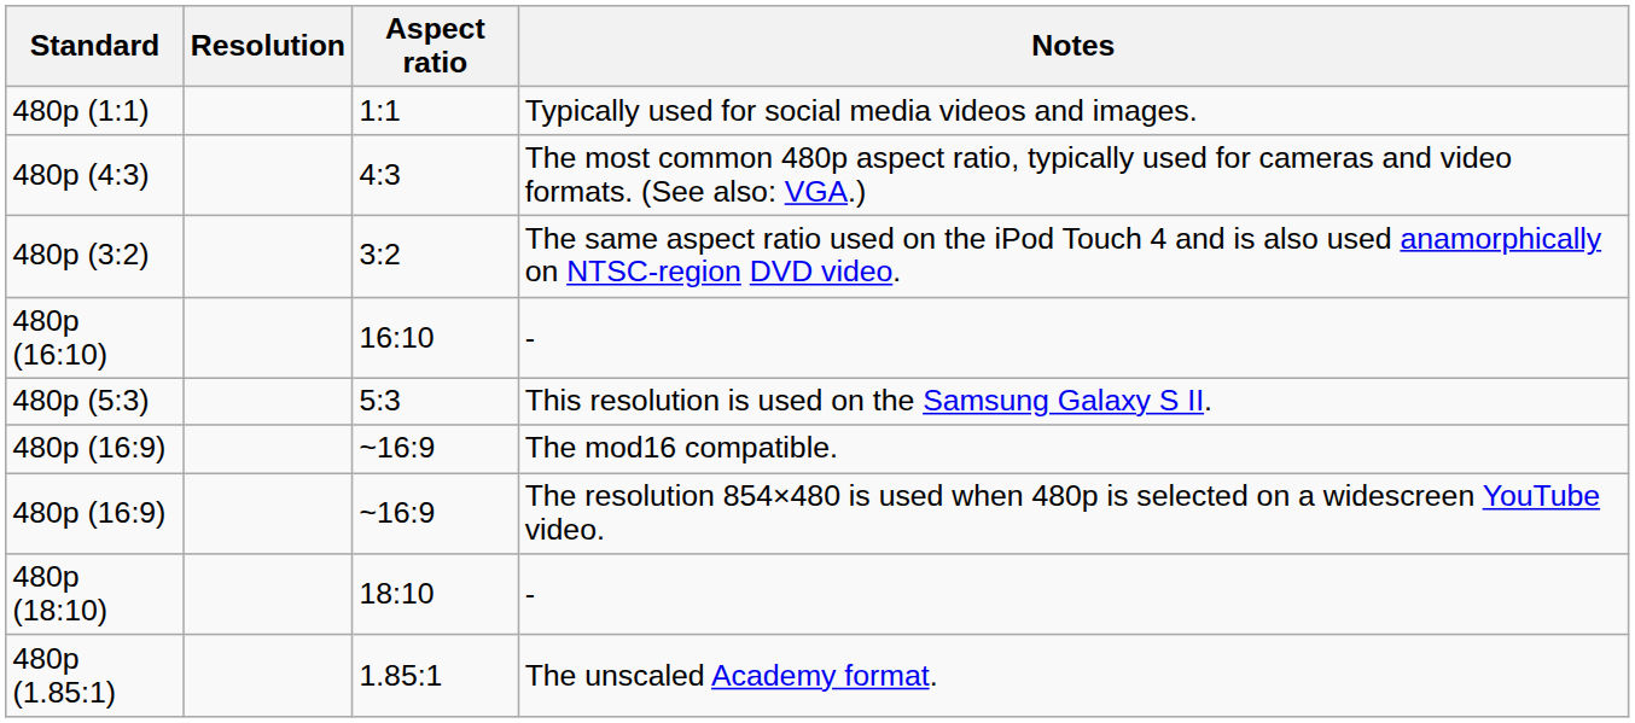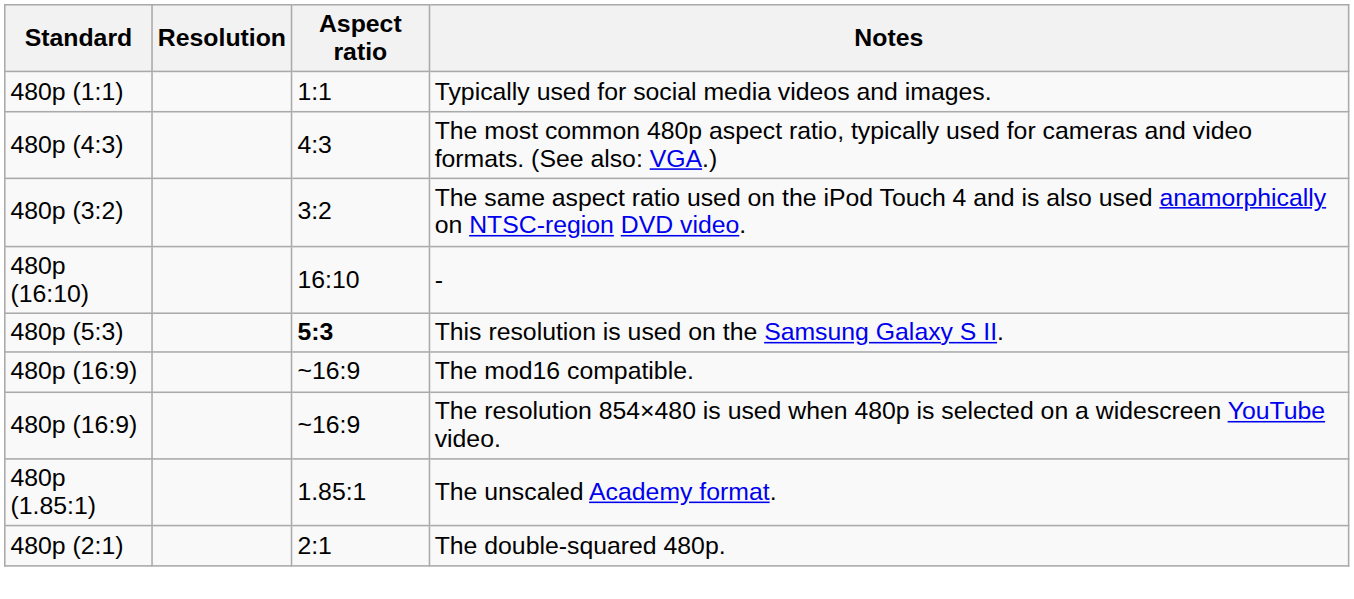 <table class="wikitable">
 <tr>
 <th>Standard</th>
 <th>Resolution</th>
 <th>Aspect ratio</th>
 <th>Notes</th>
 </tr>
 <tr>
 <td>480p (1:1)</td>
 <td></td>
 <td>1:1</td>
 <td>Typically used for social media videos and images.</td>
 </tr>
 <tr>
 <td>480p (4:3)</td>
 <td></td>
 <td>4:3</td>
 <td>The most common 480p aspect ratio, typically used for cameras and video formats. (See also: <a href='#'>VGA</a>.)</td>
 </tr>
 <tr>
 <td>480p (3:2)</td>
 <td></td>
 <td>3:2</td>
 <td>The same aspect ratio used on the iPod Touch 4 and is also used <a href='#'>anamorphically</a> on <a href='#'>NTSC-region</a> <a href='#'>DVD video</a>.</td>
 </tr>
 <tr>
 <td>480p (16:10)</td>
 <td></td>
 <td>16:10</td>
 <td>-</td>
 </tr>
 <tr>
 <td>480p (5:3)</td>
 <td></td>
-<td>5:3</td>
+<td><strong>5:3</strong></td>
 <td>This resolution is used on the <a href='#'>Samsung Galaxy S II</a>.</td>
 </tr>
 <tr>
 <td>480p (16:9)</td>
 <td></td>
 <td>~16:9</td>
 <td>The mod16 compatible.</td>
 </tr>
 <tr>
 <td>480p (16:9)</td>
 <td></td>
 <td>~16:9</td>
 <td>The resolution 854×480 is used when 480p is selected on a widescreen <a href='#'>YouTube</a> video.</td>
 </tr>
 <tr>
-<td>480p (18:10)</td>
-<td></td>
-<td>18:10</td>
-<td>-</td>
-</tr>
-<tr>
 <td>480p (1.85:1)</td>
 <td></td>
 <td>1.85:1</td>
 <td>The unscaled <a href='#'>Academy format</a>.</td>
 </tr>
+<tr>
+<td>480p (2:1)</td>
+<td></td>
+<td>2:1</td>
+<td>The double-squared 480p.</td>
+</tr>
 </table>
